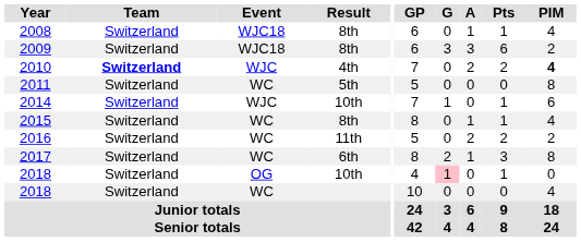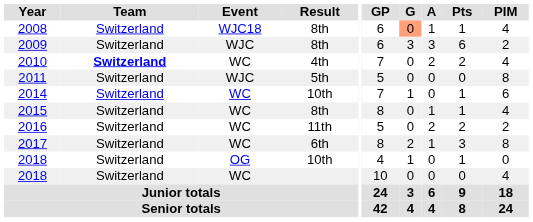 <table border="0" cellpadding="1" cellspacing="0" ID="Table3" style="text-align:center; width:40em">
 <tr ALIGN="center" bgcolor="#e0e0e0">
 <th>Year</th>
 <th>Team</th>
 <th>Event</th>
 <th>Result</th>
 <th rowspan="99" bgcolor="#ffffff"></th>
 <th>GP</th>
 <th>G</th>
 <th>A</th>
 <th>Pts</th>
 <th>PIM</th>
 </tr>
 <tr>
 <td><a href='#'>2008</a></td>
 <td><a href='#'>Switzerland</a></td>
 <td><a href='#'>WJC18</a></td>
 <td>8th</td>
 <td>6</td>
-<td>0</td>
+<td style="background: lightsalmon;">0</td>
 <td>1</td>
 <td>1</td>
 <td>4</td>
 </tr>
 <tr bgcolor="#f0f0f0">
 <td><a href='#'>2009</a></td>
 <td>Switzerland</td>
-<td>WJC18</td>
+<td>WJC</td>
 <td>8th</td>
 <td>6</td>
 <td>3</td>
 <td>3</td>
 <td>6</td>
 <td>2</td>
 </tr>
 <tr>
 <td><a href='#'>2010</a></td>
 <td><strong><a href='#'>Switzerland</a></strong></td>
-<td><a href='#'>WJC</a></td>
+<td>WC</td>
 <td>4th</td>
 <td>7</td>
 <td>0</td>
 <td>2</td>
 <td>2</td>
-<td><strong>4</strong></td>
+<td>4</td>
 </tr>
 <tr bgcolor="#f0f0f0">
 <td><a href='#'>2011</a></td>
 <td>Switzerland</td>
-<td>WC</td>
+<td>WJC</td>
 <td>5th</td>
 <td>5</td>
 <td>0</td>
 <td>0</td>
 <td>0</td>
 <td>8</td>
 </tr>
 <tr>
 <td><a href='#'>2014</a></td>
 <td><a href='#'>Switzerland</a></td>
-<td>WJC</td>
+<td><a href='#'>WC</a></td>
 <td>10th</td>
 <td>7</td>
 <td>1</td>
 <td>0</td>
 <td>1</td>
 <td>6</td>
 </tr>
 <tr bgcolor="#f0f0f0">
 <td><a href='#'>2015</a></td>
 <td>Switzerland</td>
 <td>WC</td>
 <td>8th</td>
 <td>8</td>
 <td>0</td>
 <td>1</td>
 <td>1</td>
 <td>4</td>
 </tr>
 <tr>
 <td><a href='#'>2016</a></td>
 <td>Switzerland</td>
 <td>WC</td>
 <td>11th</td>
 <td>5</td>
 <td>0</td>
 <td>2</td>
 <td>2</td>
 <td>2</td>
 </tr>
 <tr bgcolor="#f0f0f0">
 <td><a href='#'>2017</a></td>
 <td>Switzerland</td>
 <td>WC</td>
 <td>6th</td>
 <td>8</td>
 <td>2</td>
 <td>1</td>
 <td>3</td>
 <td>8</td>
 </tr>
 <tr>
 <td><a href='#'>2018</a></td>
 <td>Switzerland</td>
 <td><a href='#'>OG</a></td>
 <td>10th</td>
 <td>4</td>
-<td style="background: pink;">1</td>
+<td>1</td>
 <td>0</td>
 <td>1</td>
 <td>0</td>
 </tr>
 <tr bgcolor="#f0f0f0">
 <td><a href='#'>2018</a></td>
 <td>Switzerland</td>
 <td>WC</td>
 <td></td>
 <td>10</td>
 <td>0</td>
 <td>0</td>
 <td>0</td>
 <td>4</td>
 </tr>
 <tr bgcolor="#e0e0e0">
 <th colspan="4">Junior totals</th>
 <th>24</th>
 <th>3</th>
 <th>6</th>
 <th>9</th>
 <th>18</th>
 </tr>
 <tr bgcolor="#e0e0e0">
 <th colspan="4">Senior totals</th>
 <th>42</th>
 <th>4</th>
 <th>4</th>
 <th>8</th>
 <th>24</th>
 </tr>
 </table>
